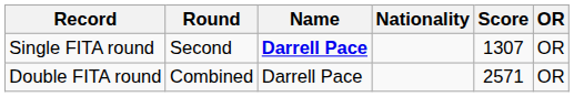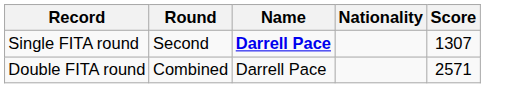 <table class=wikitable>
 <tr>
 <th>Record</th>
 <th>Round</th>
 <th>Name</th>
 <th>Nationality</th>
 <th>Score</th>
-<th>OR</th>
 </tr>
 <tr>
 <td>Single FITA round</td>
 <td>Second</td>
 <td><strong><a href='#'>Darrell Pace</a></strong></td>
 <td align=left></td>
 <td align=center>1307</td>
-<td align=center>OR</td>
 </tr>
 <tr>
 <td>Double FITA round</td>
 <td>Combined</td>
 <td>Darrell Pace</td>
 <td align=left></td>
 <td align=center>2571</td>
-<td align=center>OR</td>
 </tr>
 </table>
